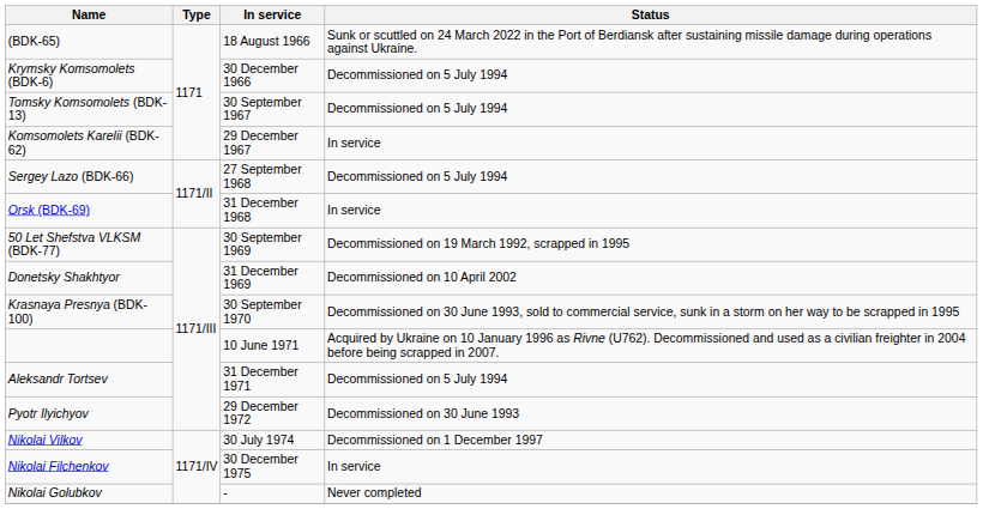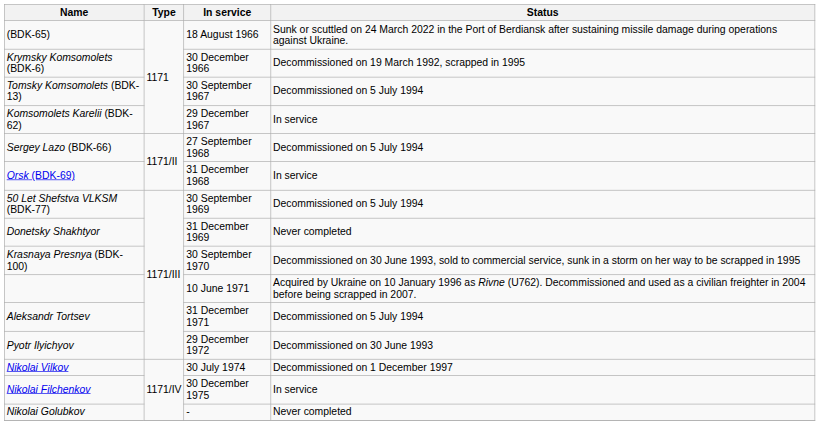 <table class="wikitable">
 <tr>
 <th>Name</th>
 <th>Type</th>
 <th>In service</th>
 <th>Status</th>
 </tr>
 <tr>
 <td> (BDK-65)</td>
 <td rowspan="4">1171</td>
 <td>18 August 1966</td>
 <td>Sunk or scuttled on 24 March 2022 in the Port of Berdiansk after sustaining missile damage during operations against Ukraine.</td>
 </tr>
 <tr>
 <td><em>Krymsky Komsomolets</em> (BDK-6)</td>
 <td>30 December 1966</td>
-<td>Decommissioned on 5 July 1994</td>
+<td>Decommissioned on 19 March 1992, scrapped in 1995</td>
 </tr>
 <tr>
 <td><em>Tomsky Komsomolets</em> (BDK-13)</td>
 <td>30 September 1967</td>
 <td>Decommissioned on 5 July 1994</td>
 </tr>
 <tr>
 <td><em>Komsomolets Karelii</em> (BDK-62)</td>
 <td>29 December 1967</td>
 <td>In service</td>
 </tr>
 <tr>
 <td><em>Sergey Lazo</em> (BDK-66)</td>
 <td rowspan="2">1171/II</td>
 <td>27 September 1968</td>
 <td>Decommissioned on 5 July 1994</td>
 </tr>
 <tr>
 <td><a href='#'><em>Orsk</em> (BDK-69)</a></td>
 <td>31 December 1968</td>
 <td>In service</td>
 </tr>
 <tr>
 <td><em>50 Let Shefstva VLKSM</em> (BDK-77)</td>
 <td rowspan="6">1171/III</td>
 <td>30 September 1969</td>
-<td>Decommissioned on 19 March 1992, scrapped in 1995</td>
+<td>Decommissioned on 5 July 1994</td>
 </tr>
 <tr>
 <td><em>Donetsky Shakhtyor</em></td>
 <td>31 December 1969</td>
-<td>Decommissioned on 10 April 2002</td>
+<td>Never completed</td>
 </tr>
 <tr>
 <td><em>Krasnaya Presnya</em> (BDK-100)</td>
 <td>30 September 1970</td>
 <td>Decommissioned on 30 June 1993, sold to commercial service, sunk in a storm on her way to be scrapped in 1995</td>
 </tr>
 <tr>
 <td></td>
 <td>10 June 1971</td>
 <td>Acquired by Ukraine on 10 January 1996 as <em>Rivne</em> (U762). Decommissioned and used as a civilian freighter in 2004 before being scrapped in 2007.</td>
 </tr>
 <tr>
 <td><em>Aleksandr Tortsev</em></td>
 <td>31 December 1971</td>
 <td>Decommissioned on 5 July 1994</td>
 </tr>
 <tr>
 <td><em>Pyotr Ilyichyov</em></td>
 <td>29 December 1972</td>
 <td>Decommissioned on 30 June 1993</td>
 </tr>
 <tr>
 <td><a href='#'><em>Nikolai Vilkov</em></a></td>
 <td rowspan="3">1171/IV</td>
 <td>30 July 1974</td>
 <td>Decommissioned on 1 December 1997</td>
 </tr>
 <tr>
 <td><a href='#'><em>Nikolai Filchenkov</em></a></td>
 <td>30 December 1975</td>
 <td>In service</td>
 </tr>
 <tr>
 <td><em>Nikolai Golubkov</em></td>
 <td>-</td>
 <td>Never completed</td>
 </tr>
 <tr>
 </tr>
 </table>
